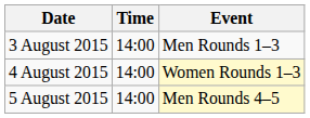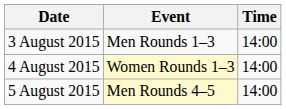 <table class="wikitable">
 <tr>
 <th>Date</th>
+<th>Event</th>
 <th>Time</th>
-<th>Event</th>
 </tr>
 <tr>
 <td>3 August 2015</td>
+<td>Men Rounds 1–3</td>
 <td>14:00</td>
-<td>Men Rounds 1–3</td>
 </tr>
 <tr>
 <td>4 August 2015</td>
+<td style=background:lemonchiffon>Women Rounds 1–3</td>
 <td>14:00</td>
-<td style=background:lemonchiffon>Women Rounds 1–3</td>
 </tr>
 <tr>
 <td>5 August 2015</td>
+<td style=background:lemonchiffon>Men Rounds 4–5</td>
 <td>14:00</td>
-<td style=background:lemonchiffon>Men Rounds 4–5</td>
 </tr>
 </table>
